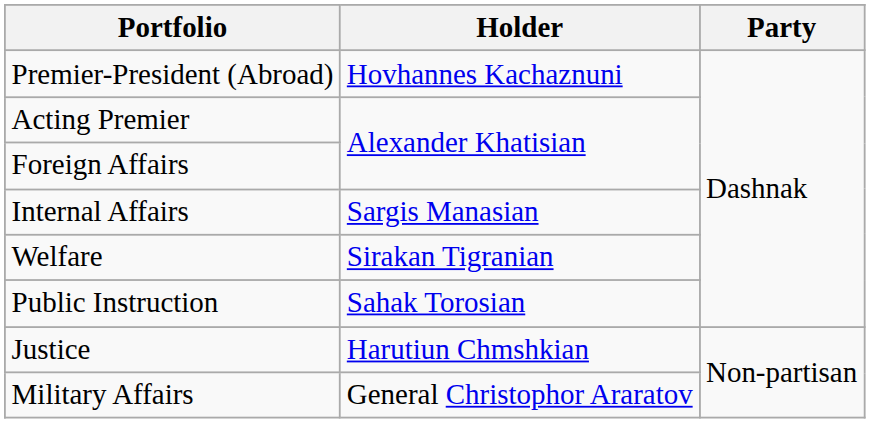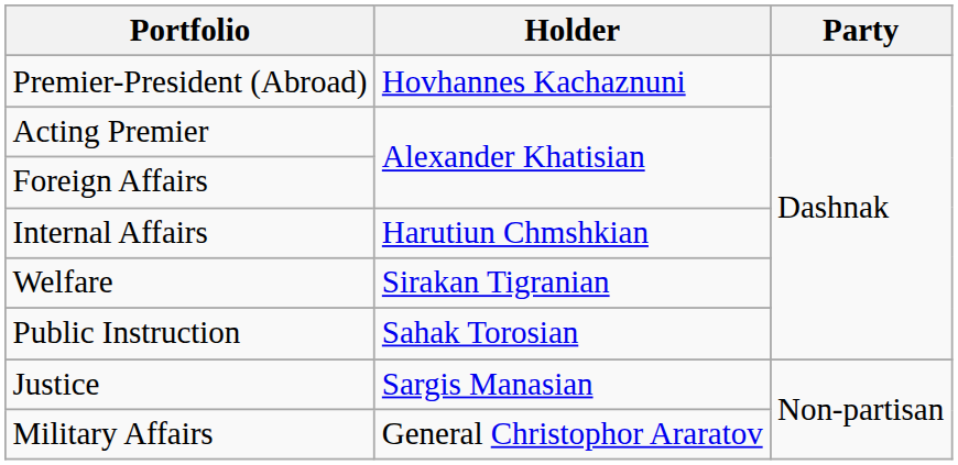 <table class="wikitable">
 <tr>
 <th>Portfolio</th>
 <th>Holder</th>
 <th>Party</th>
 </tr>
 <tr>
 <td>Premier-President (Abroad)</td>
 <td><a href='#'>Hovhannes Kachaznuni</a></td>
 <td rowspan="6">Dashnak</td>
 </tr>
 <tr>
 <td>Acting Premier</td>
 <td rowspan="2"><a href='#'>Alexander Khatisian</a></td>
 </tr>
 <tr>
 <td>Foreign Affairs</td>
 </tr>
 <tr>
 <td>Internal Affairs</td>
-<td><a href='#'>Sargis Manasian</a></td>
+<td><a href='#'>Harutiun Chmshkian</a></td>
 </tr>
 <tr>
 <td>Welfare</td>
 <td><a href='#'>Sirakan Tigranian</a></td>
 </tr>
 <tr>
 <td>Public Instruction</td>
 <td><a href='#'>Sahak Torosian</a></td>
 </tr>
 <tr>
 <td>Justice</td>
-<td><a href='#'>Harutiun Chmshkian</a></td>
+<td><a href='#'>Sargis Manasian</a></td>
 <td rowspan="2">Non-partisan</td>
 </tr>
 <tr>
 <td>Military Affairs</td>
 <td>General <a href='#'>Christophor Araratov</a></td>
 </tr>
 </table>
